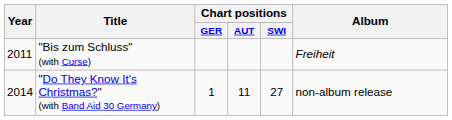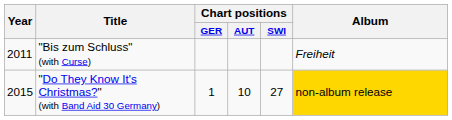 <table class="wikitable">
 <tr>
 <th rowspan="2">Year</th>
 <th scope="col" rowspan="2" style="width:15em;">Title</th>
 <th colspan="3">Chart positions</th>
 <th scope="col" rowspan="2" style="width:15em;">Album</th>
 </tr>
 <tr>
 <th style="width:3em;font-size:85%"><a href='#'>GER</a><br></th>
 <th style="width:3em;font-size:85%"><a href='#'>AUT</a><br></th>
 <th style="width:3em;font-size:85%"><a href='#'>SWI</a><br></th>
 </tr>
 <tr>
 <td>2011</td>
 <td>"Bis zum Schluss" <br><small>(with <a href='#'>Curse</a>)</small></td>
 <td></td>
 <td></td>
 <td></td>
 <td rowspan="1"><em>Freiheit</em></td>
 </tr>
 <tr>
-<td>2014</td>
+<td>2015</td>
 <td>"<a href='#'>Do They Know It's Christmas?</a>" <br> <small>(with <a href='#'>Band Aid 30 Germany</a>)</small></td>
 <td style="text-align:center;">1</td>
-<td style="text-align:center;">11</td>
+<td style="text-align:center;">10</td>
 <td style="text-align:center;">27</td>
-<td style="text-align:left;">non-album release</td>
+<td style="background: gold; text-align:left;">non-album release</td>
 </tr>
 </table>
